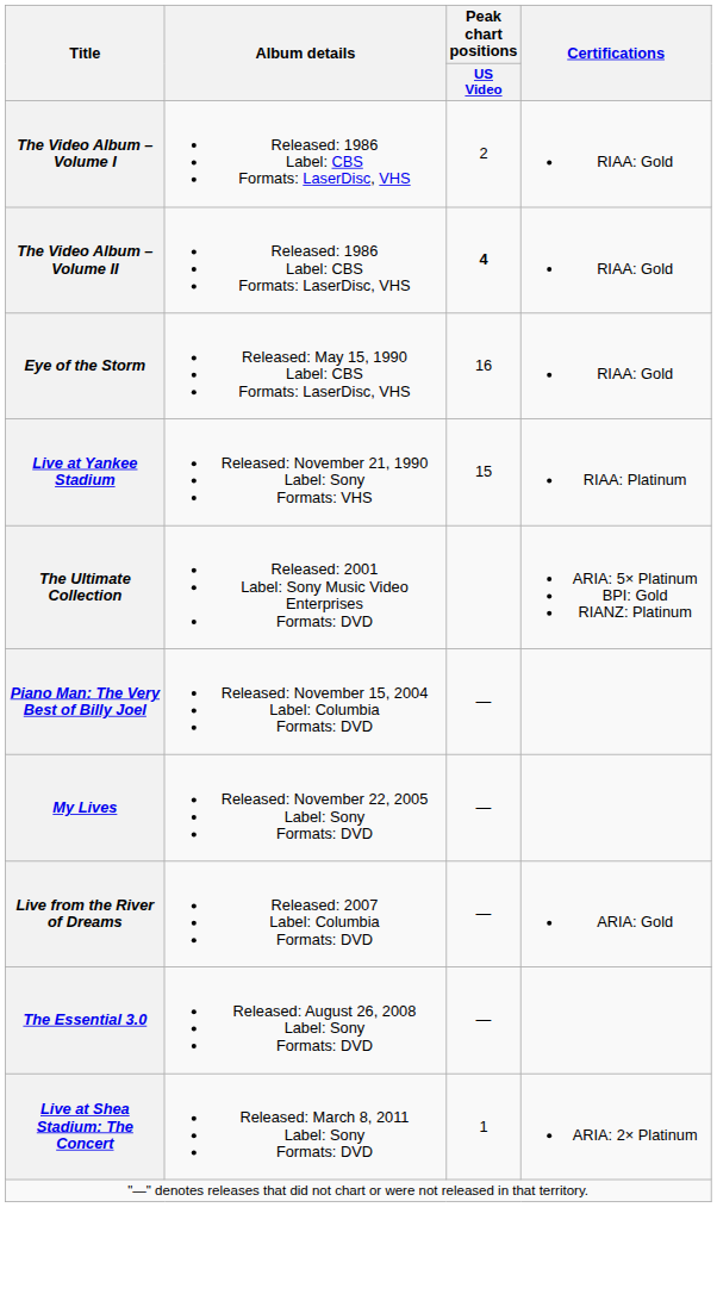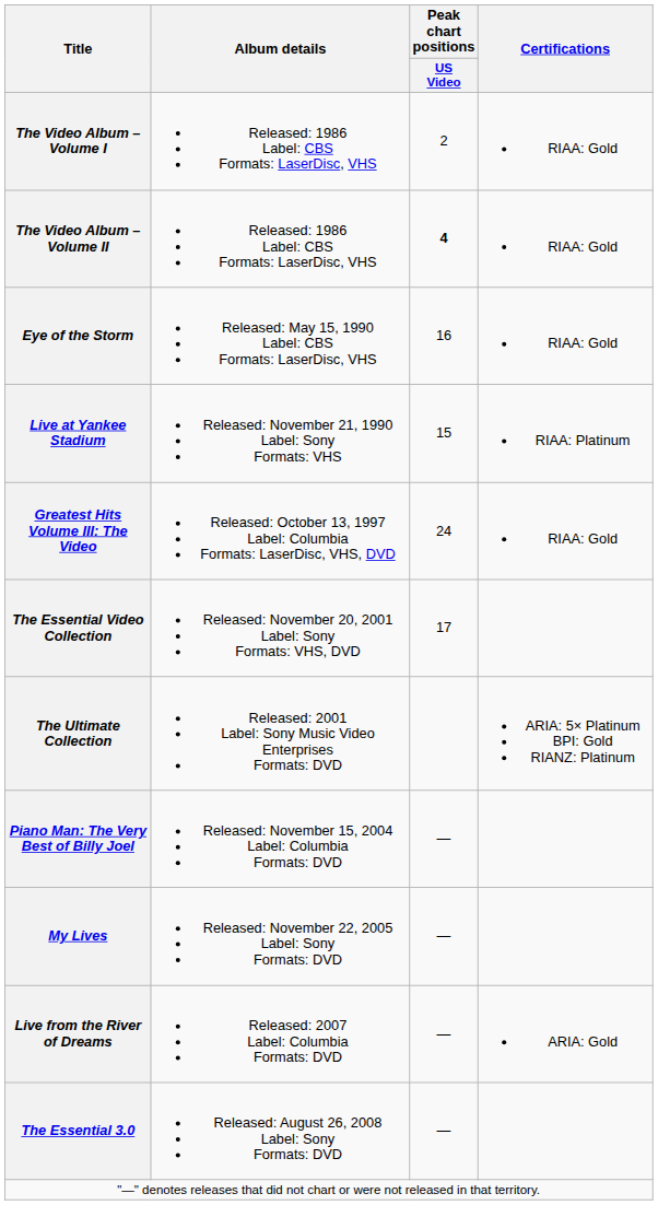 <table class="wikitable plainrowheaders" style="text-align:center;">
 <tr>
 <th scope="col" rowspan="2" style="width:10em;">Title</th>
 <th scope="col" rowspan="2" style="width:18em;">Album details</th>
 <th scope="col">Peak chart positions</th>
 <th scope="col" rowspan="2" style="width:12em;"><a href='#'>Certifications</a></th>
 </tr>
 <tr>
 <th scope="col" style="width:3em;font-size:90%;"><a href='#'>US<br>Video</a><br></th>
 </tr>
 <tr>
 <th scope="row"><em>The Video Album – Volume I</em></th>
 <td><br><ul><li>Released: 1986</li><li>Label: <a href='#'>CBS</a></li><li>Formats: <a href='#'>LaserDisc</a>, <a href='#'>VHS</a></li></ul></td>
 <td>2</td>
 <td><br><ul><li>RIAA: Gold</li></ul></td>
 </tr>
 <tr>
 <th scope="row"><em>The Video Album – Volume II</em></th>
 <td><br><ul><li>Released: 1986</li><li>Label: CBS</li><li>Formats: LaserDisc, VHS</li></ul></td>
 <td><strong>4</strong></td>
 <td><br><ul><li>RIAA: Gold</li></ul></td>
 </tr>
 <tr>
 <th scope="row"><em>Eye of the Storm</em></th>
 <td><br><ul><li>Released: May 15, 1990</li><li>Label: CBS</li><li>Formats: LaserDisc, VHS</li></ul></td>
 <td>16</td>
 <td><br><ul><li>RIAA: Gold</li></ul></td>
 </tr>
 <tr>
 <th scope="row"><em><a href='#'>Live at Yankee Stadium</a></em></th>
 <td><br><ul><li>Released: November 21, 1990</li><li>Label: Sony</li><li>Formats: VHS</li></ul></td>
 <td>15</td>
 <td><br><ul><li>RIAA: Platinum</li></ul></td>
 </tr>
 <tr>
+<th scope="row"><em><a href='#'>Greatest Hits Volume III: The Video</a></em></th>
+<td><br><ul><li>Released: October 13, 1997</li><li>Label: Columbia</li><li>Formats: LaserDisc, VHS, <a href='#'>DVD</a></li></ul></td>
+<td>24</td>
+<td><br><ul><li>RIAA: Gold</li></ul></td>
+</tr>
+<tr>
+<th scope="row"><em>The Essential Video Collection</em></th>
+<td><br><ul><li>Released: November 20, 2001</li><li>Label: Sony</li><li>Formats: VHS, DVD</li></ul></td>
+<td>17</td>
+<td></td>
+</tr>
+<tr>
 <th scope="row"><em>The Ultimate Collection</em></th>
 <td><br><ul><li>Released: 2001</li><li>Label: Sony Music Video Enterprises</li><li>Formats: DVD</li></ul></td>
 <td></td>
 <td><br><ul><li>ARIA: 5× Platinum</li><li>BPI: Gold</li><li>RIANZ: Platinum</li></ul></td>
 </tr>
 <tr>
 <th scope="row"><em><a href='#'>Piano Man: The Very Best of Billy Joel</a></em></th>
 <td><br><ul><li>Released: November 15, 2004</li><li>Label: Columbia</li><li>Formats: DVD</li></ul></td>
 <td>—</td>
 <td></td>
 </tr>
 <tr>
 <th scope="row"><em><a href='#'>My Lives</a></em></th>
 <td><br><ul><li>Released: November 22, 2005</li><li>Label: Sony</li><li>Formats: DVD</li></ul></td>
 <td>—</td>
 <td></td>
 </tr>
 <tr>
 <th scope="row"><em>Live from the River of Dreams</em></th>
 <td><br><ul><li>Released: 2007</li><li>Label: Columbia</li><li>Formats: DVD</li></ul></td>
 <td>—</td>
 <td><br><ul><li>ARIA: Gold</li></ul></td>
 </tr>
 <tr>
 <th scope="row"><em><a href='#'>The Essential 3.0</a></em></th>
 <td><br><ul><li>Released: August 26, 2008</li><li>Label: Sony</li><li>Formats: DVD</li></ul></td>
 <td>—</td>
 <td></td>
 </tr>
 <tr>
-<th scope="row"><em><a href='#'>Live at Shea Stadium: The Concert</a></em></th>
-<td><br><ul><li>Released: March 8, 2011</li><li>Label: Sony</li><li>Formats: DVD</li></ul></td>
-<td>1</td>
-<td><br><ul><li>ARIA: 2× Platinum</li></ul></td>
-</tr>
-<tr>
 <td colspan="4" style="font-size:90%">"—" denotes releases that did not chart or were not released in that territory.</td>
 </tr>
 </table>
